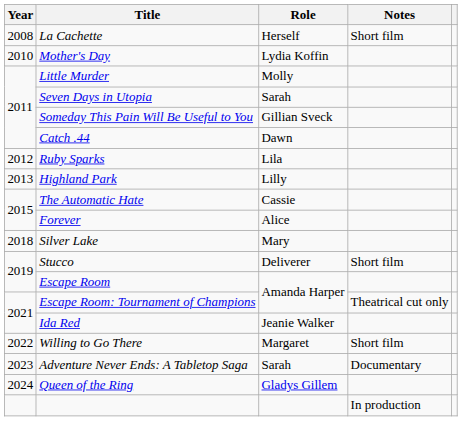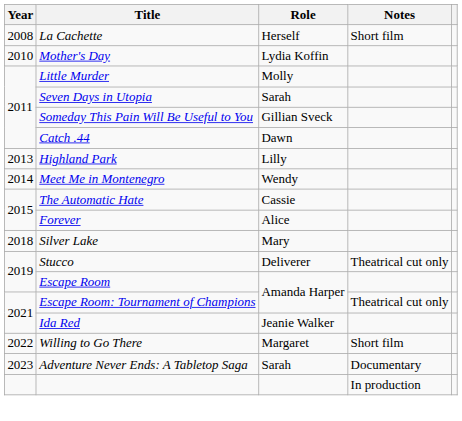 <table class="wikitable sortable">
 <tr>
 <th>Year</th>
 <th>Title</th>
 <th>Role</th>
 <th class="unsortable">Notes</th>
 <th class="unsortable"></th>
 </tr>
 <tr>
 <td>2008</td>
 <td><em>La Cachette</em></td>
 <td>Herself</td>
 <td>Short film</td>
 <td></td>
 </tr>
 <tr>
 <td>2010</td>
 <td><em><a href='#'>Mother's Day</a></em></td>
 <td>Lydia Koffin</td>
 <td></td>
 <td></td>
 </tr>
 <tr>
 <td rowspan="4">2011</td>
 <td><em><a href='#'>Little Murder</a></em></td>
 <td>Molly</td>
 <td></td>
 <td></td>
 </tr>
 <tr>
 <td><em><a href='#'>Seven Days in Utopia</a></em></td>
 <td>Sarah</td>
 <td></td>
 <td></td>
 </tr>
 <tr>
 <td><em><a href='#'>Someday This Pain Will Be Useful to You</a></em></td>
 <td>Gillian Sveck</td>
 <td></td>
 <td></td>
 </tr>
 <tr>
 <td><em><a href='#'>Catch .44</a></em></td>
 <td>Dawn</td>
 <td></td>
 <td></td>
 </tr>
 <tr>
-<td>2012</td>
-<td><em><a href='#'>Ruby Sparks</a></em></td>
-<td>Lila</td>
+<td>2013</td>
+<td><em><a href='#'>Highland Park</a></em></td>
+<td>Lilly</td>
 <td></td>
 <td></td>
 </tr>
 <tr>
-<td>2013</td>
-<td><em><a href='#'>Highland Park</a></em></td>
-<td>Lilly</td>
+<td>2014</td>
+<td><em><a href='#'>Meet Me in Montenegro</a></em></td>
+<td>Wendy</td>
 <td></td>
 <td></td>
 </tr>
 <tr>
 <td rowspan="2">2015</td>
 <td><em><a href='#'>The Automatic Hate</a></em></td>
 <td>Cassie</td>
 <td></td>
 <td></td>
 </tr>
 <tr>
 <td><em><a href='#'>Forever</a></em></td>
 <td>Alice</td>
 <td></td>
 <td></td>
 </tr>
 <tr>
 <td>2018</td>
 <td><em>Silver Lake</em></td>
 <td>Mary</td>
 <td></td>
 <td></td>
 </tr>
 <tr>
 <td rowspan="2">2019</td>
 <td><em>Stucco</em></td>
 <td>Deliverer</td>
-<td>Short film</td>
+<td>Theatrical cut only</td>
 <td></td>
 </tr>
 <tr>
 <td><em><a href='#'>Escape Room</a></em></td>
 <td rowspan="2">Amanda Harper</td>
 <td></td>
 <td></td>
 </tr>
 <tr>
 <td rowspan="2">2021</td>
 <td><em><a href='#'>Escape Room: Tournament of Champions</a></em></td>
 <td>Theatrical cut only</td>
 <td></td>
 </tr>
 <tr>
 <td><em><a href='#'>Ida Red</a></em></td>
 <td>Jeanie Walker</td>
 <td></td>
 <td></td>
 </tr>
 <tr>
 <td>2022</td>
 <td><em>Willing to Go There</em></td>
 <td>Margaret</td>
 <td>Short film</td>
 <td></td>
 </tr>
 <tr>
 <td>2023</td>
 <td><em>Adventure Never Ends: A Tabletop</em> <em>Saga</em></td>
 <td>Sarah</td>
 <td>Documentary</td>
 <td></td>
 </tr>
 <tr>
-<td>2024</td>
-<td><em><a href='#'>Queen of the Ring</a></em></td>
-<td><a href='#'>Gladys Gillem</a></td>
-<td></td>
-<td></td>
-</tr>
-<tr>
 <td></td>
 <td></td>
 <td></td>
 <td>In production</td>
 <td></td>
 </tr>
 </table>
